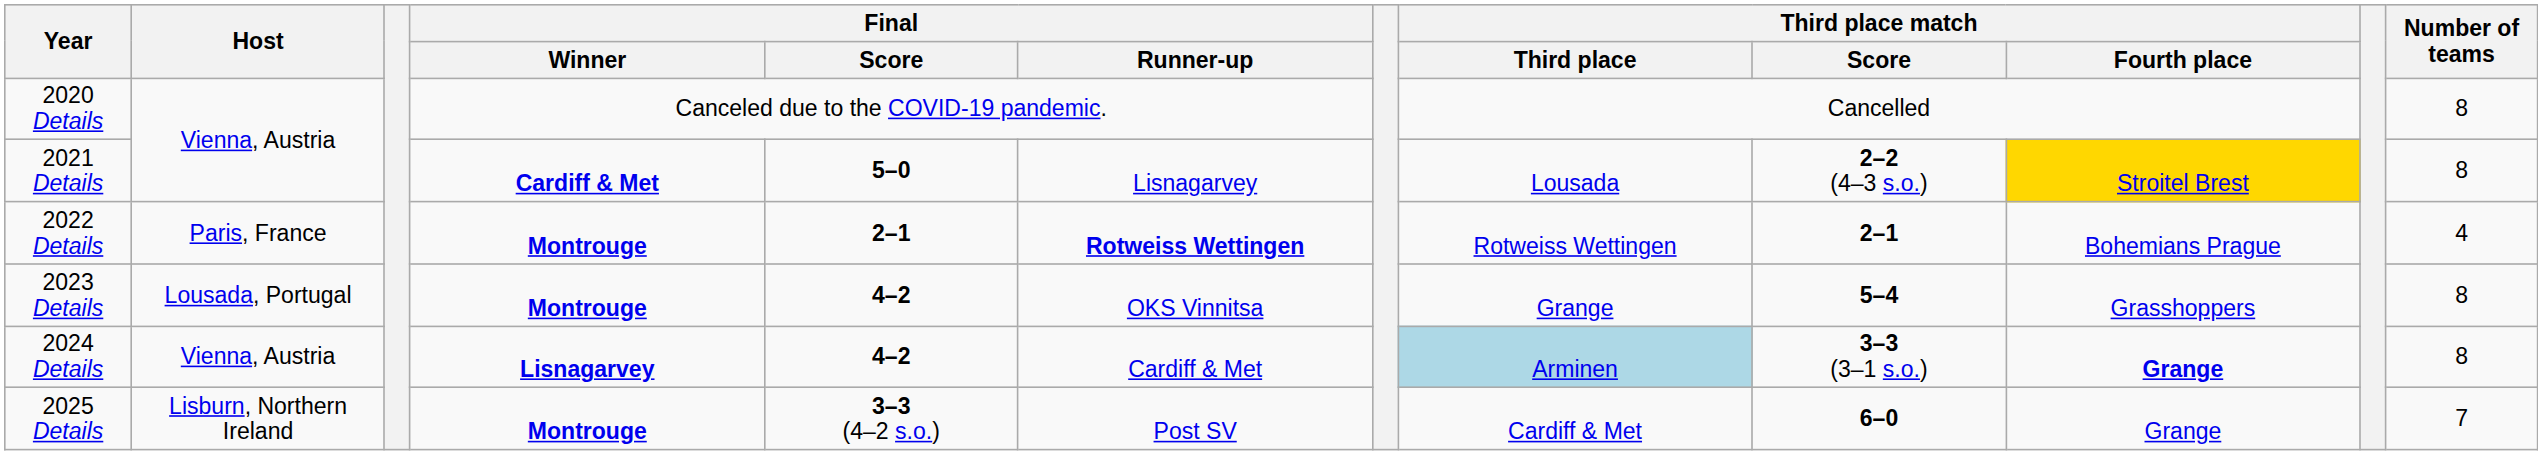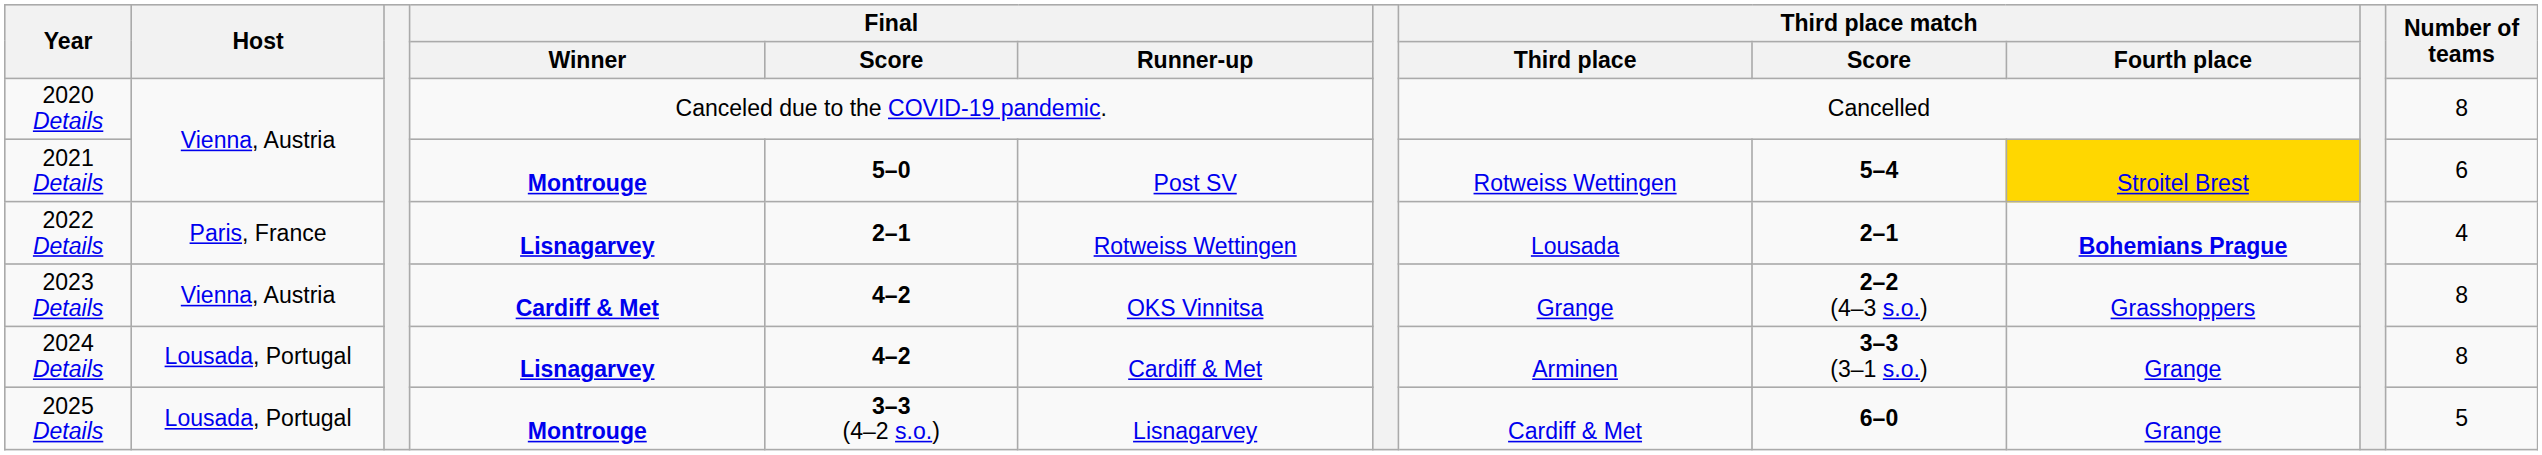 <table class="wikitable" style="text-align:center;width:100%; font-size:90%;">
 <tr>
 <th rowspan=2 width=5%>Year</th>
 <th rowspan=2 width=10%>Host</th>
 <th width=1% rowspan=8></th>
 <th colspan=3>Final</th>
 <th width=1% rowspan=8></th>
 <th colspan=3>Third place match</th>
 <th width=1% rowspan=8></th>
 <th width=6% rowspan=2>Number of teams</th>
 </tr>
 <tr>
 <th width=14%>Winner</th>
 <th width=10%>Score</th>
 <th width=14%>Runner-up</th>
 <th width=14%>Third place</th>
 <th width=10%>Score</th>
 <th width=14%>Fourth place</th>
 </tr>
 <tr>
 <td>2020<br><em><a href='#'>Details</a></em></td>
 <td rowspan=2><a href='#'>Vienna</a>, Austria</td>
 <td colspan=3>Canceled due to the <a href='#'>COVID-19 pandemic</a>.</td>
 <td colspan=3>Cancelled</td>
 <td>8</td>
 </tr>
 <tr>
 <td>2021<br><em><a href='#'>Details</a></em></td>
-<td><strong><br><a href='#'>Cardiff & Met</a></strong></td>
+<td><strong><br><a href='#'>Montrouge</a></strong></td>
 <td><strong>5–0</strong></td>
-<td><br><a href='#'>Lisnagarvey</a></td>
-<td><br><a href='#'>Lousada</a></td>
-<td><strong>2–2</strong><br>(4–3 <a href='#'>s.o.</a>)</td>
+<td><br><a href='#'>Post SV</a></td>
+<td><br><a href='#'>Rotweiss Wettingen</a></td>
+<td><strong>5–4</strong></td>
 <td style="background: gold;"><br><a href='#'>Stroitel Brest</a></td>
-<td>8</td>
+<td>6</td>
 </tr>
 <tr>
 <td>2022<br><em><a href='#'>Details</a></em></td>
 <td><a href='#'>Paris</a>, France</td>
-<td><strong><br><a href='#'>Montrouge</a></strong></td>
+<td><strong><br><a href='#'>Lisnagarvey</a></strong></td>
 <td><strong>2–1</strong></td>
-<td><strong><br><a href='#'>Rotweiss Wettingen</a></strong></td>
 <td><br><a href='#'>Rotweiss Wettingen</a></td>
+<td><br><a href='#'>Lousada</a></td>
 <td><strong>2–1</strong></td>
-<td><br><a href='#'>Bohemians Prague</a></td>
+<td><strong><br><a href='#'>Bohemians Prague</a></strong></td>
 <td>4</td>
 </tr>
 <tr>
 <td>2023<br><em><a href='#'>Details</a></em></td>
-<td><a href='#'>Lousada</a>, Portugal</td>
-<td><strong><br><a href='#'>Montrouge</a></strong></td>
+<td><a href='#'>Vienna</a>, Austria</td>
+<td><strong><br><a href='#'>Cardiff & Met</a></strong></td>
 <td><strong>4–2</strong></td>
 <td><br><a href='#'>OKS Vinnitsa</a></td>
 <td><br><a href='#'>Grange</a></td>
-<td><strong>5–4</strong></td>
+<td><strong>2–2</strong><br>(4–3 <a href='#'>s.o.</a>)</td>
 <td><br><a href='#'>Grasshoppers</a></td>
 <td>8</td>
 </tr>
 <tr>
 <td>2024<br><em><a href='#'>Details</a></em></td>
-<td><a href='#'>Vienna</a>, Austria</td>
+<td><a href='#'>Lousada</a>, Portugal</td>
 <td><strong><br><a href='#'>Lisnagarvey</a></strong></td>
 <td><strong>4–2</strong></td>
 <td><br><a href='#'>Cardiff & Met</a></td>
-<td style="background: lightblue;"><br><a href='#'>Arminen</a></td>
+<td><br><a href='#'>Arminen</a></td>
 <td><strong>3–3</strong><br>(3–1 <a href='#'>s.o.</a>)</td>
-<td><strong><br><a href='#'>Grange</a></strong></td>
+<td><br><a href='#'>Grange</a></td>
 <td>8</td>
 </tr>
 <tr>
 <td>2025<br><em><a href='#'>Details</a></em></td>
-<td><a href='#'>Lisburn</a>, Northern Ireland</td>
+<td><a href='#'>Lousada</a>, Portugal</td>
 <td><strong><br><a href='#'>Montrouge</a></strong></td>
 <td><strong>3–3</strong><br>(4–2 <a href='#'>s.o.</a>)</td>
-<td><br><a href='#'>Post SV</a></td>
+<td><br><a href='#'>Lisnagarvey</a></td>
 <td><br><a href='#'>Cardiff & Met</a></td>
 <td><strong>6–0</strong></td>
 <td><br><a href='#'>Grange</a></td>
-<td>7</td>
+<td>5</td>
 </tr>
 </table>
